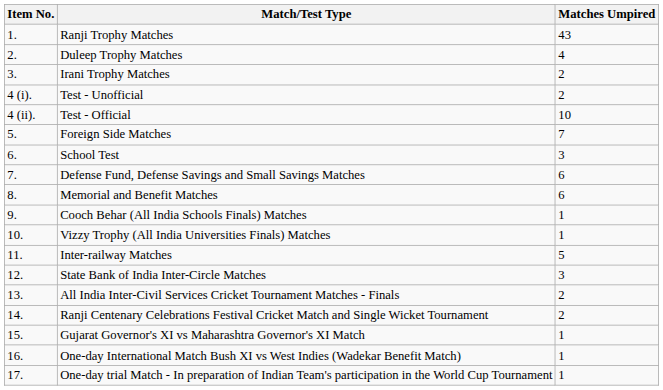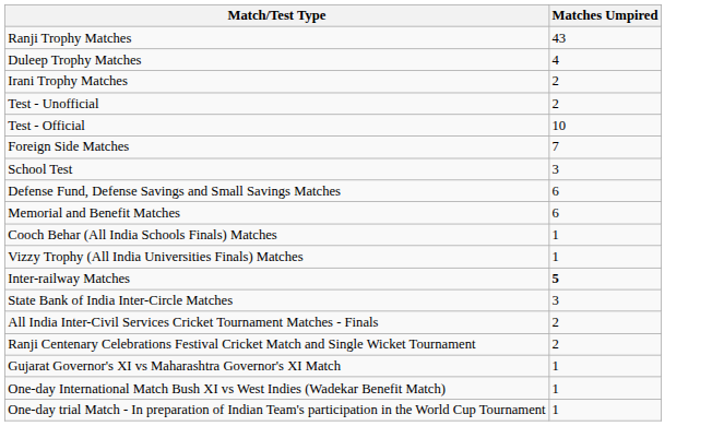 <table class="wikitable">
 <tr>
-<th>Item No.</th>
 <th>Match/Test Type</th>
 <th>Matches Umpired</th>
 </tr>
 <tr>
-<td>1.</td>
 <td>Ranji Trophy Matches</td>
 <td>43</td>
 </tr>
 <tr>
-<td>2.</td>
 <td>Duleep Trophy Matches</td>
 <td>4</td>
 </tr>
 <tr>
-<td>3.</td>
 <td>Irani Trophy Matches</td>
 <td>2</td>
 </tr>
 <tr>
-<td>4 (i).</td>
 <td>Test - Unofficial</td>
 <td>2</td>
 </tr>
 <tr>
-<td>4 (ii).</td>
 <td>Test - Official</td>
 <td>10</td>
 </tr>
 <tr>
-<td>5.</td>
 <td>Foreign Side Matches</td>
 <td>7</td>
 </tr>
 <tr>
-<td>6.</td>
 <td>School Test</td>
 <td>3</td>
 </tr>
 <tr>
-<td>7.</td>
 <td>Defense Fund, Defense Savings and Small Savings Matches</td>
 <td>6</td>
 </tr>
 <tr>
-<td>8.</td>
 <td>Memorial and Benefit Matches</td>
 <td>6</td>
 </tr>
 <tr>
-<td>9.</td>
 <td>Cooch Behar (All India Schools Finals) Matches</td>
 <td>1</td>
 </tr>
 <tr>
-<td>10.</td>
 <td>Vizzy Trophy (All India Universities Finals) Matches</td>
 <td>1</td>
 </tr>
 <tr>
-<td>11.</td>
 <td>Inter-railway Matches</td>
-<td>5</td>
+<td><strong>5</strong></td>
 </tr>
 <tr>
-<td>12.</td>
 <td>State Bank of India Inter-Circle Matches</td>
 <td>3</td>
 </tr>
 <tr>
-<td>13.</td>
 <td>All India Inter-Civil Services Cricket Tournament Matches - Finals</td>
 <td>2</td>
 </tr>
 <tr>
-<td>14.</td>
 <td>Ranji Centenary Celebrations Festival Cricket Match and Single Wicket Tournament</td>
 <td>2</td>
 </tr>
 <tr>
-<td>15.</td>
 <td>Gujarat Governor's XI vs Maharashtra Governor's XI Match</td>
 <td>1</td>
 </tr>
 <tr>
-<td>16.</td>
 <td>One-day International Match Bush XI vs West Indies (Wadekar Benefit Match)</td>
 <td>1</td>
 </tr>
 <tr>
-<td>17.</td>
 <td>One-day trial Match - In preparation of Indian Team's participation in the World Cup Tournament</td>
 <td>1</td>
 </tr>
 </table>
